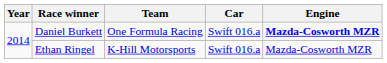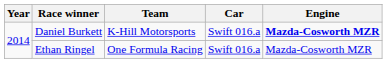 <table class="wikitable">
 <tr>
 <th>Year</th>
 <th>Race winner</th>
 <th>Team</th>
 <th>Car</th>
 <th>Engine</th>
 </tr>
 <tr>
 <td rowspan=2><a href='#'>2014</a></td>
 <td> <a href='#'>Daniel Burkett</a></td>
-<td><a href='#'>One Formula Racing</a></td>
+<td><a href='#'>K-Hill Motorsports</a></td>
 <td><a href='#'>Swift 016.a</a></td>
 <td><strong><a href='#'>Mazda-Cosworth MZR</a></strong></td>
 </tr>
 <tr>
 <td> <a href='#'>Ethan Ringel</a></td>
-<td><a href='#'>K-Hill Motorsports</a></td>
+<td><a href='#'>One Formula Racing</a></td>
 <td><a href='#'>Swift 016.a</a></td>
 <td><a href='#'>Mazda-Cosworth MZR</a></td>
 </tr>
 </table>
